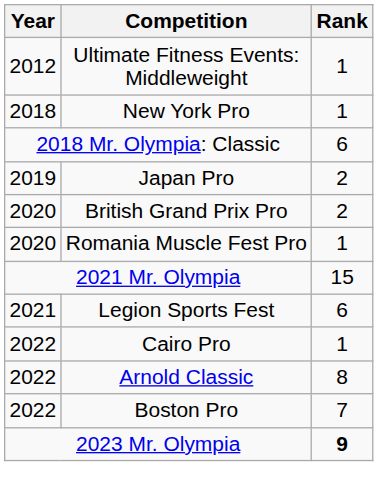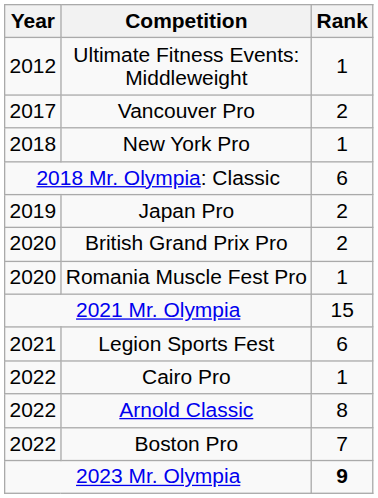 <table class="wikitable sortable" style=text-align:center>
 <tr>
 <th>Year</th>
 <th>Competition</th>
 <th>Rank</th>
 </tr>
 <tr>
 <td>2012</td>
 <td>Ultimate Fitness Events:<br>Middleweight</td>
 <td>1</td>
+</tr>
+<tr>
+<td>2017</td>
+<td>Vancouver Pro</td>
+<td>2</td>
 </tr>
 <tr>
 <td>2018</td>
 <td>New York Pro</td>
 <td>1</td>
 </tr>
 <tr>
 <td colspan="2"><a href='#'>2018 Mr. Olympia</a>: Classic</td>
 <td>6</td>
 </tr>
 <tr>
 <td>2019</td>
 <td>Japan Pro</td>
 <td>2</td>
 </tr>
 <tr>
 <td>2020</td>
 <td>British Grand Prix Pro</td>
 <td>2</td>
 </tr>
 <tr>
 <td>2020</td>
 <td>Romania Muscle Fest Pro</td>
 <td>1</td>
 </tr>
 <tr>
 <td colspan="2"><a href='#'>2021 Mr. Olympia</a></td>
 <td>15</td>
 </tr>
 <tr>
 <td>2021</td>
 <td>Legion Sports Fest</td>
 <td>6</td>
 </tr>
 <tr>
 <td>2022</td>
 <td>Cairo Pro</td>
 <td>1</td>
 </tr>
 <tr>
 <td>2022</td>
 <td><a href='#'>Arnold Classic</a></td>
 <td>8</td>
 </tr>
 <tr>
 <td>2022</td>
 <td>Boston Pro</td>
 <td>7</td>
 </tr>
 <tr>
 <td colspan="2"><a href='#'>2023 Mr. Olympia</a></td>
 <td><strong>9</strong></td>
 </tr>
 </table>
